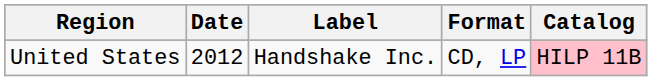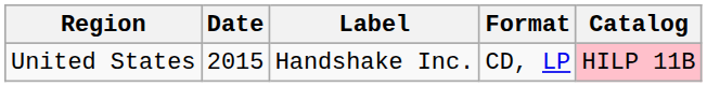 <table class="wikitable">
 <tr>
 <th>Region</th>
 <th>Date</th>
 <th>Label</th>
 <th>Format</th>
 <th>Catalog</th>
 </tr>
 <tr>
 <td>United States</td>
-<td>2012</td>
+<td>2015</td>
 <td>Handshake Inc.</td>
 <td>CD, <a href='#'>LP</a></td>
 <td style="background: pink;">HILP 11B</td>
 </tr>
 </table>
